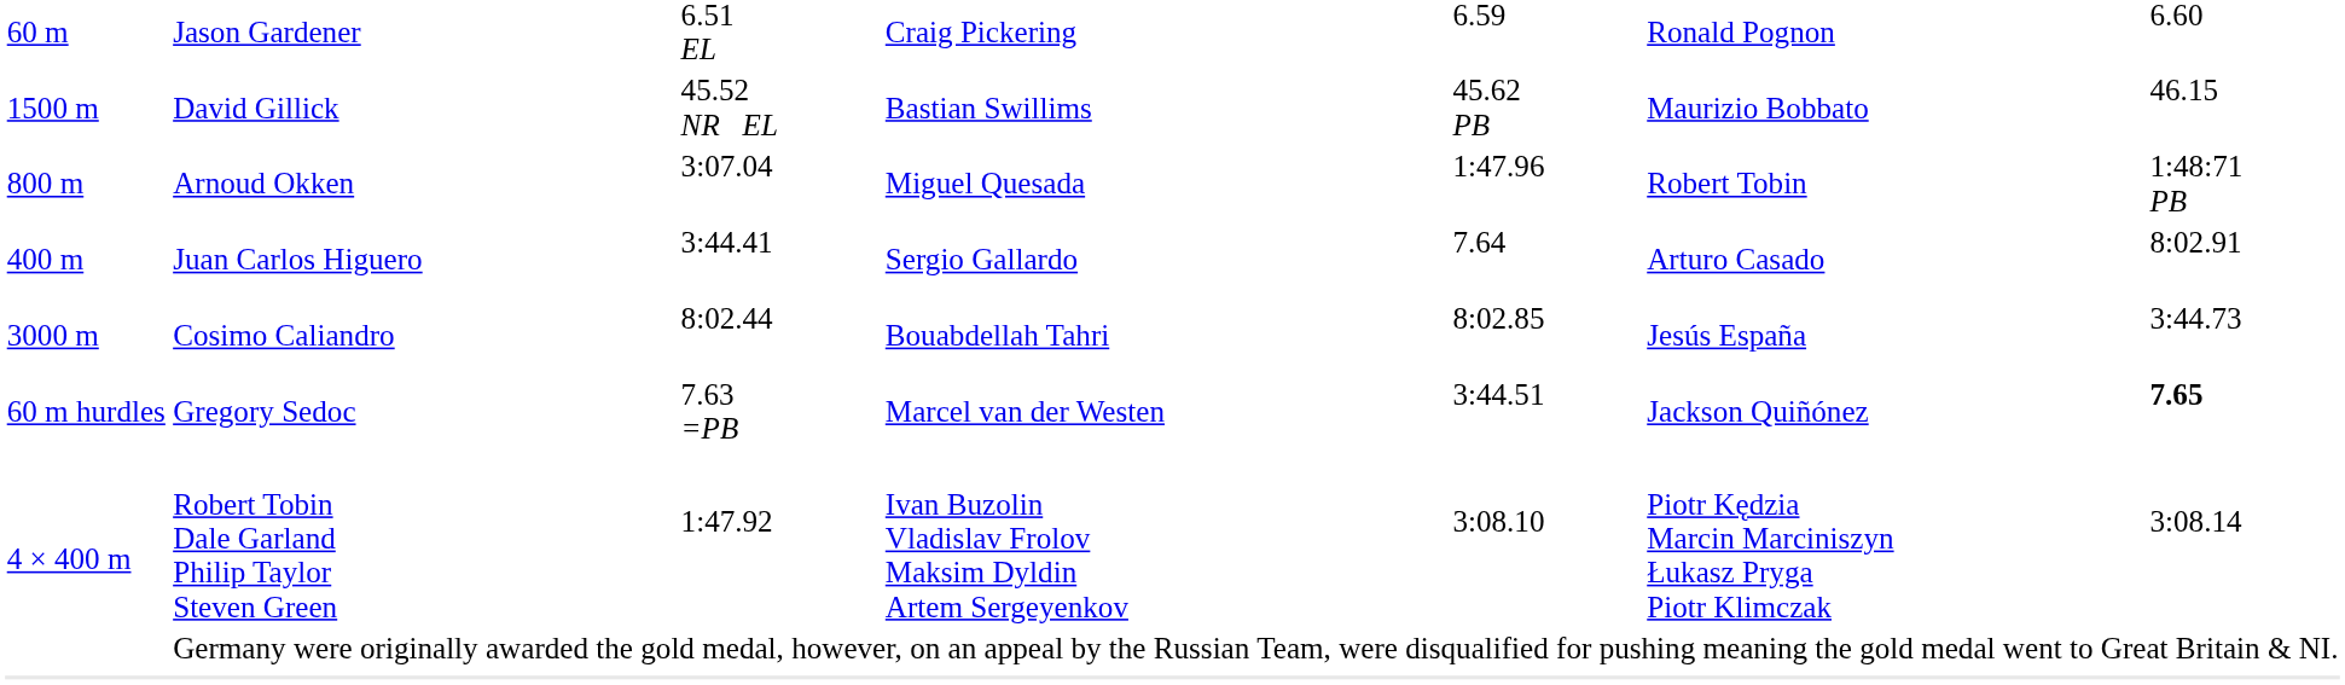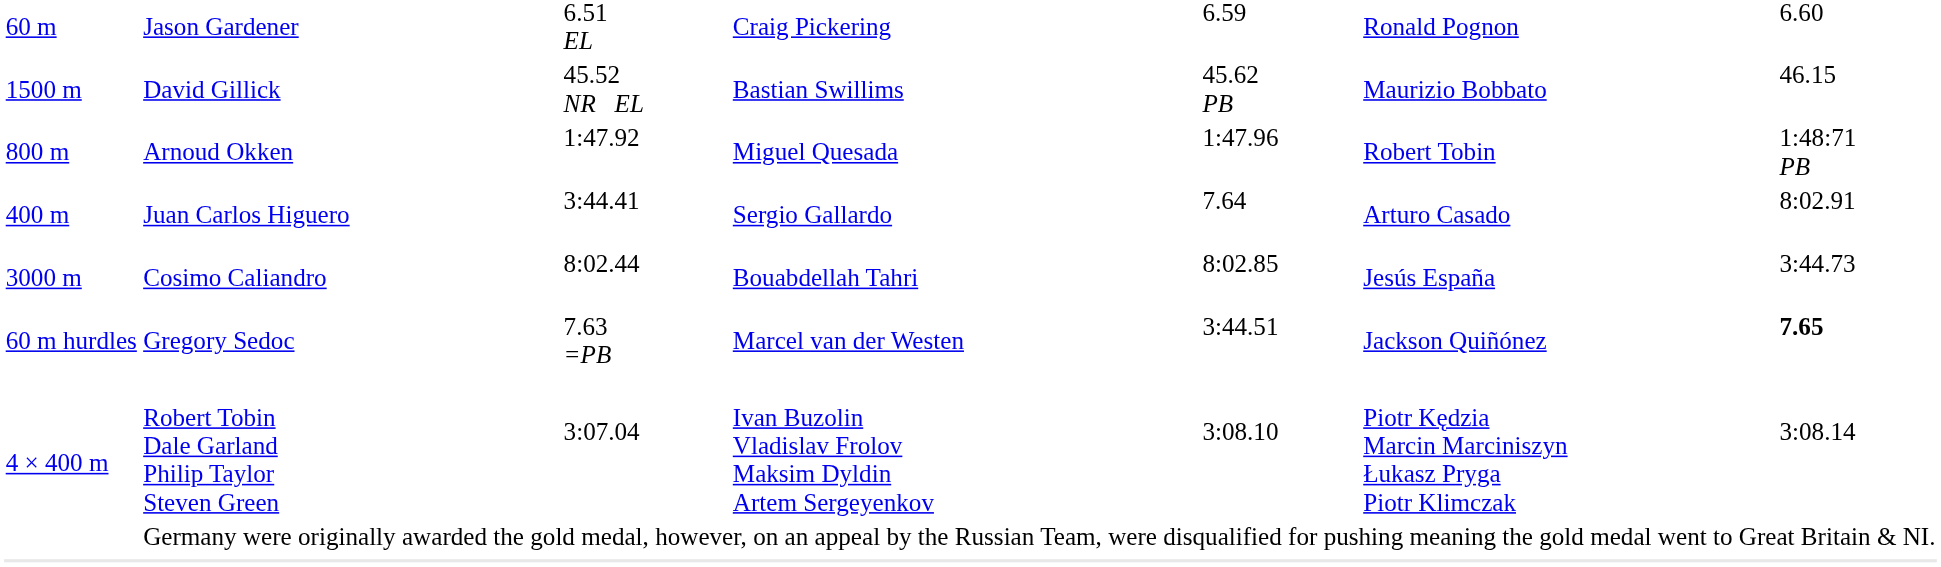 <table>
 <tr>
 <td><a href='#'>60 m</a><br></td>
 <td><a href='#'>Jason Gardener</a> <br> </td>
 <td>6.51 <br> <em>EL</em></td>
 <td><a href='#'>Craig Pickering</a> <br> </td>
 <td>6.59 <br>  </td>
 <td><a href='#'>Ronald Pognon</a> <br> </td>
 <td>6.60 <br>  </td>
 </tr>
 <tr>
 <td><a href='#'>1500 m</a><br></td>
 <td><a href='#'>David Gillick</a> <br> </td>
 <td>45.52 <br> <em>NR</em>   <em>EL</em></td>
 <td><a href='#'>Bastian Swillims</a> <br> </td>
 <td>45.62 <br> <em>PB</em></td>
 <td><a href='#'>Maurizio Bobbato</a> <br> </td>
 <td>46.15 <br>  </td>
 </tr>
 <tr>
 <td><a href='#'>800 m</a><br></td>
 <td><a href='#'>Arnoud Okken</a> <br> </td>
-<td>3:07.04 <br>  </td>
+<td>1:47.92 <br>  </td>
 <td><a href='#'>Miguel Quesada</a> <br> </td>
 <td>1:47.96 <br>  </td>
 <td><a href='#'>Robert Tobin</a> <br> </td>
 <td>1:48:71 <br> <em>PB</em></td>
 </tr>
 <tr>
 <td><a href='#'>400 m</a><br></td>
 <td><a href='#'>Juan Carlos Higuero</a> <br> </td>
 <td>3:44.41 <br>  </td>
 <td><a href='#'>Sergio Gallardo</a> <br> </td>
 <td>7.64 <br>  </td>
 <td><a href='#'>Arturo Casado</a> <br> </td>
 <td>8:02.91 <br>  </td>
 </tr>
 <tr>
 <td><a href='#'>3000 m</a><br></td>
 <td><a href='#'>Cosimo Caliandro</a> <br> </td>
 <td>8:02.44 <br>  </td>
 <td><a href='#'>Bouabdellah Tahri</a> <br> </td>
 <td>8:02.85 <br>  </td>
 <td><a href='#'>Jesús España</a> <br> </td>
 <td>3:44.73 <br>  </td>
 </tr>
 <tr>
 <td><a href='#'>60 m hurdles</a><br></td>
 <td><a href='#'>Gregory Sedoc</a> <br> </td>
 <td>7.63 <br> <em>=PB</em></td>
 <td><a href='#'>Marcel van der Westen</a> <br> </td>
 <td>3:44.51 <br>  </td>
 <td><a href='#'>Jackson Quiñónez</a> <br> </td>
 <td><strong>7.65 <br>  </strong></td>
 </tr>
 <tr>
 <td rowspan=2><a href='#'>4 × 400 m</a><br></td>
 <td> <br> <a href='#'>Robert Tobin</a> <br> <a href='#'>Dale Garland</a> <br> <a href='#'>Philip Taylor</a> <br> <a href='#'>Steven Green</a></td>
-<td>1:47.92 <br>  </td>
+<td>3:07.04 <br>  </td>
 <td> <br> <a href='#'>Ivan Buzolin</a> <br> <a href='#'>Vladislav Frolov</a> <br> <a href='#'>Maksim Dyldin</a> <br> <a href='#'>Artem Sergeyenkov</a></td>
 <td>3:08.10 <br>  </td>
 <td> <br> <a href='#'>Piotr Kędzia</a> <br> <a href='#'>Marcin Marciniszyn</a> <br> <a href='#'>Łukasz Pryga</a> <br> <a href='#'>Piotr Klimczak</a></td>
 <td>3:08.14 <br>  </td>
 </tr>
 <tr>
 <td colspan=6>Germany were originally awarded the gold medal, however, on an appeal by the Russian Team, were disqualified for pushing meaning the gold medal went to Great Britain & NI.</td>
 </tr>
 <tr>
 </tr>
 <tr bgcolor= e8e8e8>
 <td colspan=7></td>
 </tr>
 <tr>
 </tr>
 </table>
